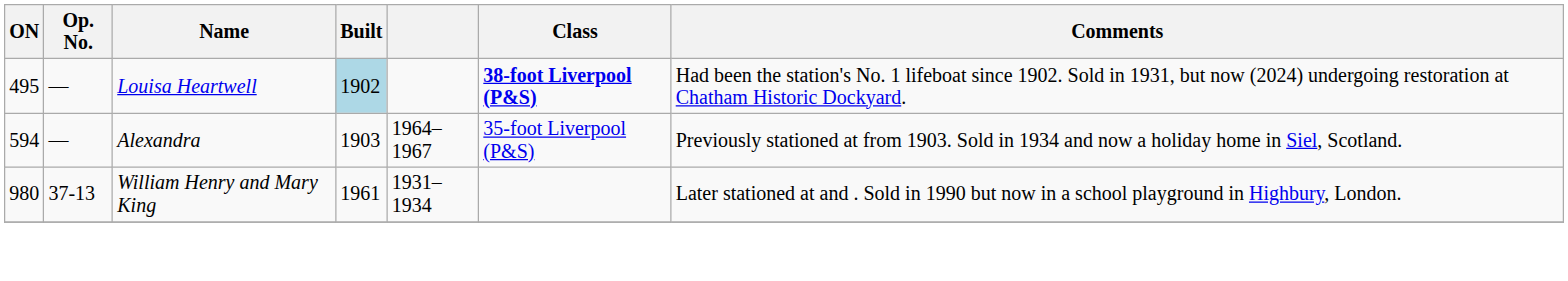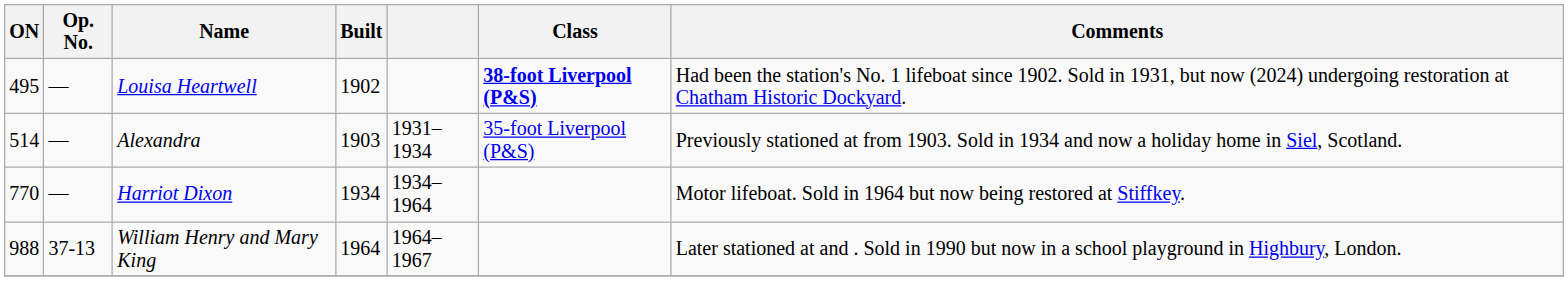 <table class="wikitable">
 <tr>
 <th>ON</th>
 <th>Op. No.</th>
 <th>Name</th>
 <th>Built</th>
 <th></th>
 <th>Class</th>
 <th>Comments</th>
 </tr>
 <tr>
 <td>495</td>
 <td>—</td>
 <td><a href='#'><em>Louisa Heartwell</em></a></td>
-<td style="background: lightblue;">1902</td>
+<td>1902</td>
 <td></td>
 <td><strong><a href='#'>38-foot Liverpool (P&S)</a></strong></td>
 <td>Had been the station's No. 1 lifeboat since 1902. Sold in 1931, but now (2024) undergoing restoration at <a href='#'>Chatham Historic Dockyard</a>.</td>
 </tr>
 <tr>
-<td>594</td>
+<td>514</td>
 <td>—</td>
 <td><em>Alexandra</em></td>
 <td>1903</td>
-<td>1964–1967</td>
+<td>1931–1934</td>
 <td><a href='#'>35-foot Liverpool (P&S)</a></td>
 <td>Previously stationed at  from 1903. Sold in 1934 and now a holiday home in <a href='#'>Siel</a>, Scotland.<br></td>
 </tr>
 <tr>
-<td>980</td>
+<td>770</td>
+<td>—</td>
+<td><a href='#'><em>Harriot Dixon</em></a></td>
+<td>1934</td>
+<td>1934–1964</td>
+<td></td>
+<td>Motor lifeboat. Sold in 1964 but now being restored at <a href='#'>Stiffkey</a>.</td>
+</tr>
+<tr>
+<td>988</td>
 <td>37-13</td>
 <td><em>William Henry and Mary King</em></td>
-<td>1961</td>
-<td>1931–1934</td>
+<td>1964</td>
+<td>1964–1967</td>
 <td></td>
 <td>Later stationed at  and . Sold in 1990 but now in a school playground in <a href='#'>Highbury</a>, London.</td>
 </tr>
 <tr>
 </tr>
 </table>
